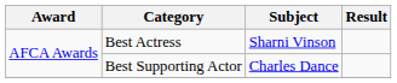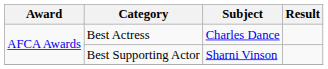 <table class="wikitable">
 <tr>
 <th>Award</th>
 <th>Category</th>
 <th>Subject</th>
 <th>Result</th>
 </tr>
 <tr>
 <td rowspan=2><a href='#'>AFCA Awards</a></td>
 <td>Best Actress</td>
-<td><a href='#'>Sharni Vinson</a></td>
+<td><a href='#'>Charles Dance</a></td>
 <td></td>
 </tr>
 <tr>
 <td>Best Supporting Actor</td>
-<td><a href='#'>Charles Dance</a></td>
+<td><a href='#'>Sharni Vinson</a></td>
 <td></td>
 </tr>
 <tr>
 </tr>
 </table>
